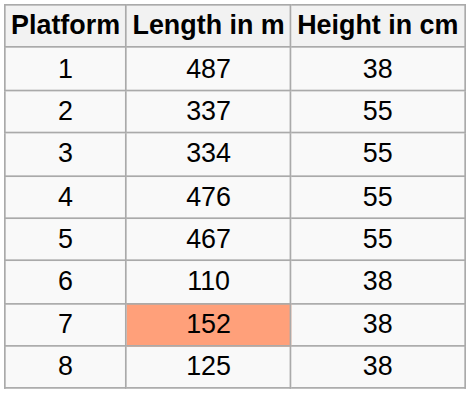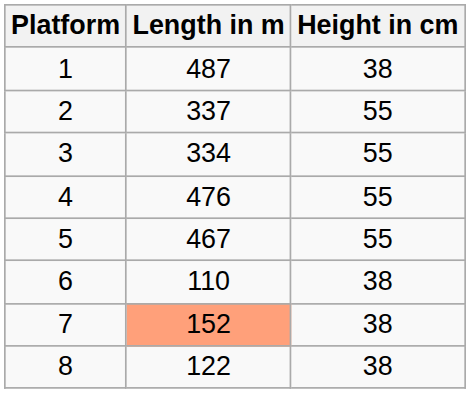 <table class="wikitable">
 <tr>
 <th>Platform</th>
 <th>Length in m</th>
 <th>Height in cm</th>
 </tr>
 <tr>
 <td align="center">1</td>
 <td align="center">487</td>
 <td align="center">38</td>
 </tr>
 <tr>
 <td align="center">2</td>
 <td align="center">337</td>
 <td align="center">55</td>
 </tr>
 <tr>
 <td align="center">3</td>
 <td align="center">334</td>
 <td align="center">55</td>
 </tr>
 <tr>
 <td align="center">4</td>
 <td align="center">476</td>
 <td align="center">55</td>
 </tr>
 <tr>
 <td align="center">5</td>
 <td align="center">467</td>
 <td align="center">55</td>
 </tr>
 <tr>
 <td align="center">6</td>
 <td align="center">110</td>
 <td align="center">38</td>
 </tr>
 <tr>
 <td align="center">7</td>
 <td align="center" style="background: lightsalmon;">152</td>
 <td align="center">38</td>
 </tr>
 <tr>
 <td align="center">8</td>
-<td align="center">125</td>
+<td align="center">122</td>
 <td align="center">38</td>
 </tr>
 </table>
